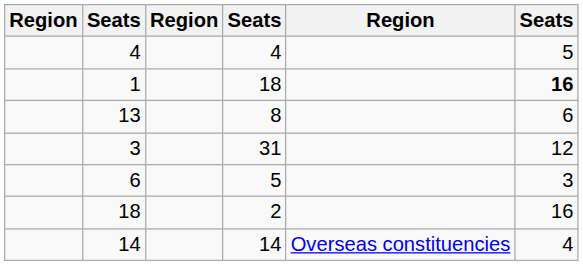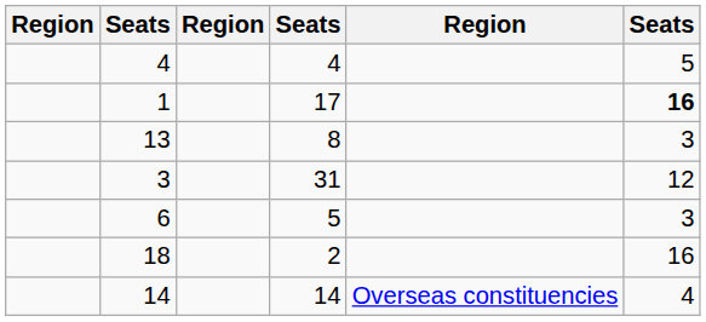 <table class=wikitable style=text-align:left>
 <tr>
 <th>Region</th>
 <th>Seats</th>
 <th>Region</th>
 <th>Seats</th>
 <th>Region</th>
 <th>Seats</th>
 </tr>
 <tr>
 <td></td>
 <td align=right>4</td>
 <td></td>
 <td align=right>4</td>
 <td></td>
 <td align=right>5</td>
 </tr>
 <tr>
 <td></td>
 <td align=right>1</td>
 <td></td>
-<td align=right>18</td>
+<td align=right>17</td>
 <td></td>
 <td align=right><strong>16</strong></td>
 </tr>
 <tr>
 <td></td>
 <td align=right>13</td>
 <td></td>
 <td align=right>8</td>
 <td></td>
-<td align=right>6</td>
+<td align=right>3</td>
 </tr>
 <tr>
 <td></td>
 <td align=right>3</td>
 <td></td>
 <td align=right>31</td>
 <td></td>
 <td align=right>12</td>
 </tr>
 <tr>
 <td></td>
 <td align=right>6</td>
 <td></td>
 <td align=right>5</td>
 <td></td>
 <td align=right>3</td>
 </tr>
 <tr>
 <td></td>
 <td align=right>18</td>
 <td></td>
 <td align=right>2</td>
 <td></td>
 <td align=right>16</td>
 </tr>
 <tr>
 <td></td>
 <td align=right>14</td>
 <td></td>
 <td align=right>14</td>
 <td><a href='#'>Overseas constituencies</a></td>
 <td align=right>4</td>
 </tr>
 </table>
